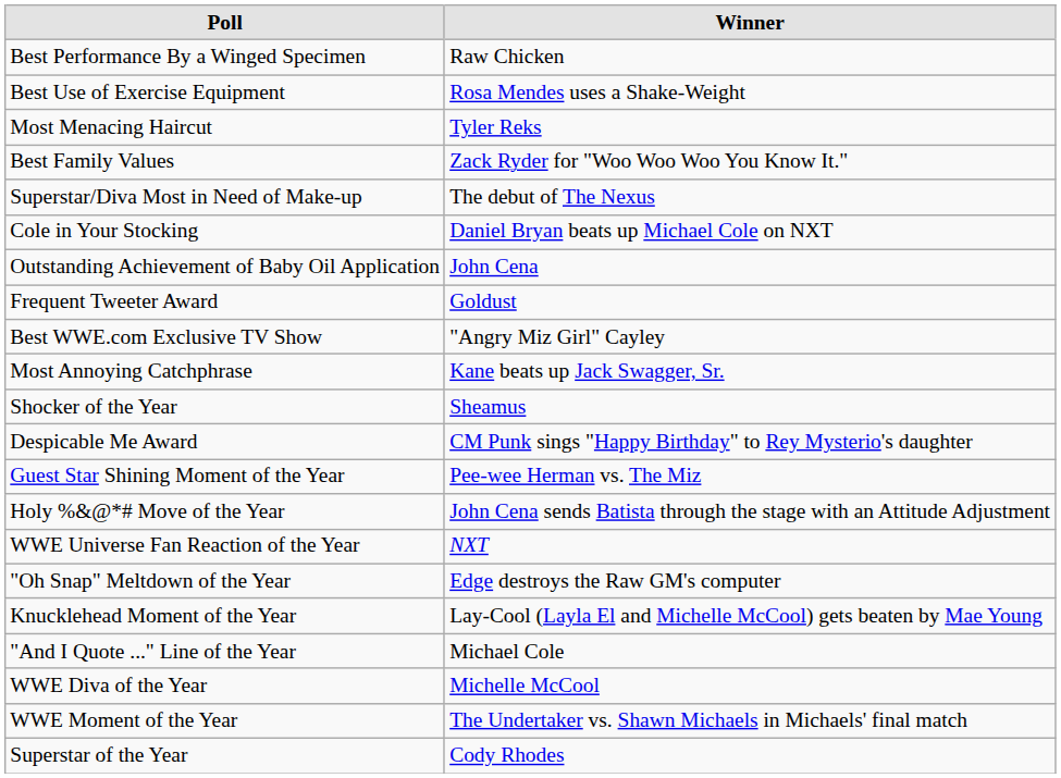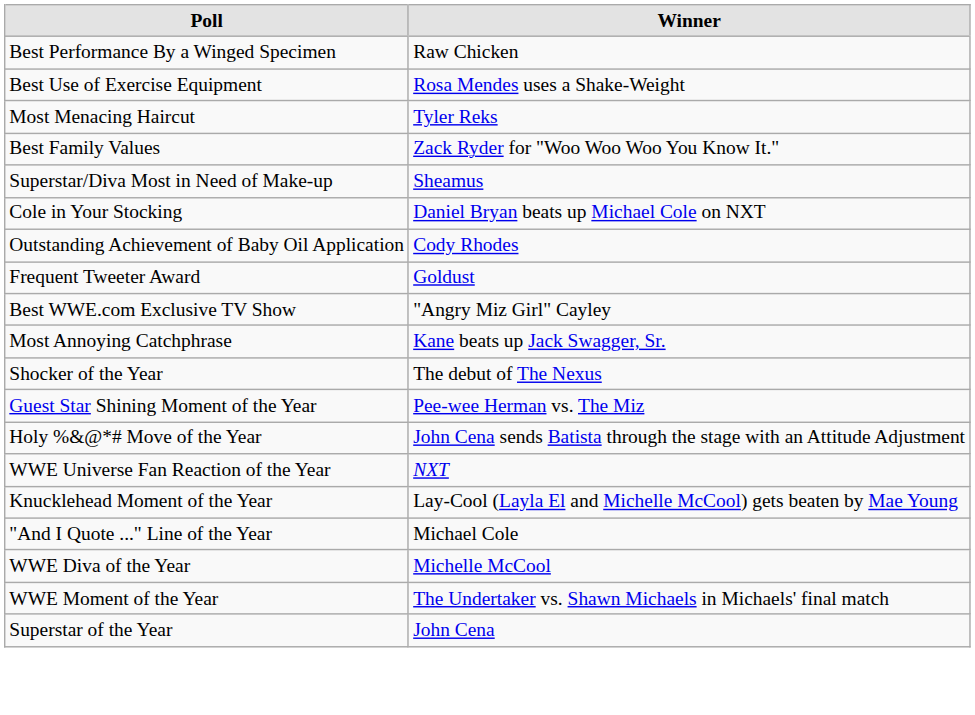 <table class="wikitable" style="font-size: 85%; text-align: left;">
 <tr>
 <th style="border-style: none none solid solid; background: #e3e3e3"><strong>Poll</strong></th>
 <th style="border-style:none none solid solid; background:#e3e3e3;"><strong>Winner</strong></th>
 </tr>
 <tr>
 <td>Best Performance By a Winged Specimen</td>
 <td>Raw Chicken</td>
 </tr>
 <tr>
 <td>Best Use of Exercise Equipment</td>
 <td><a href='#'>Rosa Mendes</a> uses a Shake-Weight</td>
 </tr>
 <tr>
 <td>Most Menacing Haircut</td>
 <td><a href='#'>Tyler Reks</a></td>
 </tr>
 <tr>
 <td>Best Family Values</td>
 <td><a href='#'>Zack Ryder</a> for "Woo Woo Woo You Know It."</td>
 </tr>
 <tr>
 <td>Superstar/Diva Most in Need of Make-up</td>
-<td>The debut of <a href='#'>The Nexus</a></td>
+<td><a href='#'>Sheamus</a></td>
 </tr>
 <tr>
 <td>Cole in Your Stocking</td>
 <td><a href='#'>Daniel Bryan</a> beats up <a href='#'>Michael Cole</a> on NXT</td>
 </tr>
 <tr>
 <td>Outstanding Achievement of Baby Oil Application</td>
-<td><a href='#'>John Cena</a></td>
+<td><a href='#'>Cody Rhodes</a></td>
 </tr>
 <tr>
 <td>Frequent Tweeter Award</td>
 <td><a href='#'>Goldust</a></td>
 </tr>
 <tr>
 <td>Best WWE.com Exclusive TV Show</td>
 <td>"Angry Miz Girl" Cayley</td>
 </tr>
 <tr>
 <td>Most Annoying Catchphrase</td>
 <td><a href='#'>Kane</a> beats up <a href='#'>Jack Swagger, Sr.</a></td>
 </tr>
 <tr>
 <td>Shocker of the Year</td>
-<td><a href='#'>Sheamus</a></td>
-</tr>
-<tr>
-<td>Despicable Me Award</td>
-<td><a href='#'>CM Punk</a> sings "<a href='#'>Happy Birthday</a>" to <a href='#'>Rey Mysterio</a>'s daughter</td>
+<td>The debut of <a href='#'>The Nexus</a></td>
 </tr>
 <tr>
 <td><a href='#'>Guest Star</a> Shining Moment of the Year</td>
 <td><a href='#'>Pee-wee Herman</a> vs. <a href='#'>The Miz</a></td>
 </tr>
 <tr>
 <td>Holy %&@*# Move of the Year</td>
 <td><a href='#'>John Cena</a> sends <a href='#'>Batista</a> through the stage with an Attitude Adjustment</td>
 </tr>
 <tr>
 <td>WWE Universe Fan Reaction of the Year</td>
 <td><em><a href='#'>NXT</a></em></td>
-</tr>
-<tr>
-<td>"Oh Snap" Meltdown of the Year</td>
-<td><a href='#'>Edge</a> destroys the Raw GM's computer</td>
 </tr>
 <tr>
 <td>Knucklehead Moment of the Year</td>
 <td>Lay-Cool (<a href='#'>Layla El</a> and <a href='#'>Michelle McCool</a>) gets beaten by <a href='#'>Mae Young</a></td>
 </tr>
 <tr>
 <td>"And I Quote ..." Line of the Year</td>
 <td>Michael Cole</td>
 </tr>
 <tr>
 <td>WWE Diva of the Year</td>
 <td><a href='#'>Michelle McCool</a></td>
 </tr>
 <tr>
 <td>WWE Moment of the Year</td>
 <td><a href='#'>The Undertaker</a> vs. <a href='#'>Shawn Michaels</a> in Michaels' final match</td>
 </tr>
 <tr>
 <td>Superstar of the Year</td>
-<td><a href='#'>Cody Rhodes</a></td>
+<td><a href='#'>John Cena</a></td>
 </tr>
 </table>
